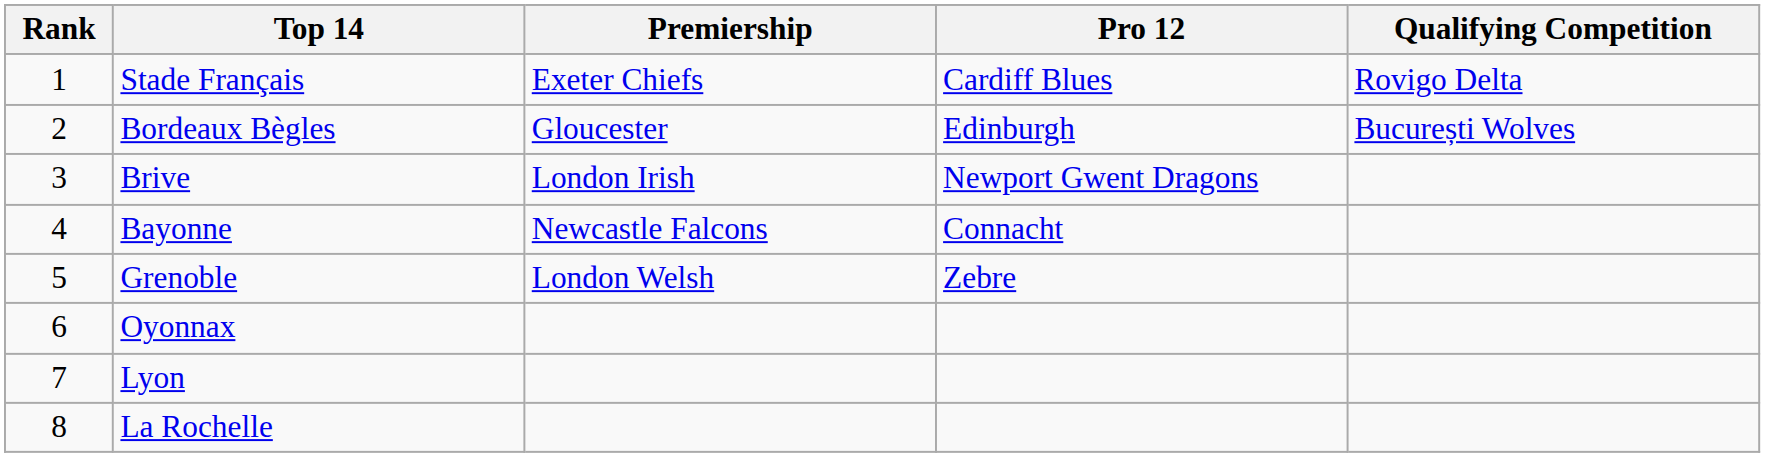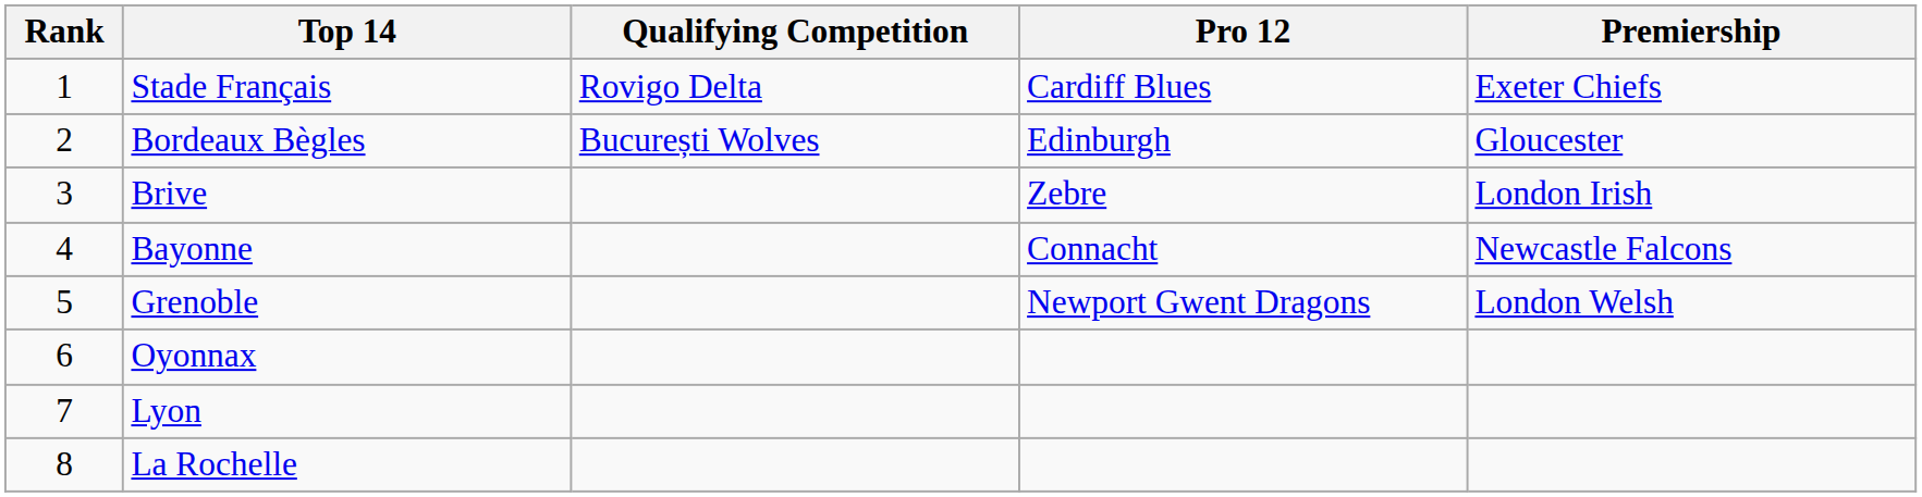 <table class="wikitable">
 <tr>
 <th width=5%>Rank</th>
 <th width=19%>Top 14</th>
+<th width=19%>Qualifying Competition</th>
+<th width=19%>Pro 12</th>
 <th width=19%>Premiership</th>
-<th width=19%>Pro 12</th>
-<th width=19%>Qualifying Competition</th>
 </tr>
 <tr>
 <td align=center>1</td>
 <td> <a href='#'>Stade Français</a></td>
+<td> <a href='#'>Rovigo Delta</a></td>
+<td> <a href='#'>Cardiff Blues</a></td>
 <td> <a href='#'>Exeter Chiefs</a></td>
-<td> <a href='#'>Cardiff Blues</a></td>
-<td> <a href='#'>Rovigo Delta</a></td>
 </tr>
 <tr>
 <td align=center>2</td>
 <td> <a href='#'>Bordeaux Bègles</a></td>
+<td> <a href='#'>București Wolves</a></td>
+<td> <a href='#'>Edinburgh</a></td>
 <td> <a href='#'>Gloucester</a></td>
-<td> <a href='#'>Edinburgh</a></td>
-<td> <a href='#'>București Wolves</a></td>
 </tr>
 <tr>
 <td align=center>3</td>
 <td> <a href='#'>Brive</a></td>
+<td></td>
+<td> <a href='#'>Zebre</a></td>
 <td> <a href='#'>London Irish</a></td>
-<td> <a href='#'>Newport Gwent Dragons</a></td>
-<td></td>
 </tr>
 <tr>
 <td align=center>4</td>
 <td> <a href='#'>Bayonne</a></td>
+<td></td>
+<td> <a href='#'>Connacht</a></td>
 <td> <a href='#'>Newcastle Falcons</a></td>
-<td> <a href='#'>Connacht</a></td>
-<td></td>
 </tr>
 <tr>
 <td align=center>5</td>
 <td> <a href='#'>Grenoble</a></td>
+<td></td>
+<td> <a href='#'>Newport Gwent Dragons</a></td>
 <td> <a href='#'>London Welsh</a></td>
-<td> <a href='#'>Zebre</a></td>
-<td></td>
 </tr>
 <tr>
 <td align=center>6</td>
 <td> <a href='#'>Oyonnax</a></td>
 <td></td>
 <td></td>
 <td></td>
 </tr>
 <tr>
 <td align=center>7</td>
 <td> <a href='#'>Lyon</a></td>
 <td></td>
 <td></td>
 <td></td>
 </tr>
 <tr>
 <td align=center>8</td>
 <td> <a href='#'>La Rochelle</a></td>
 <td></td>
 <td></td>
 <td></td>
 </tr>
 </table>
